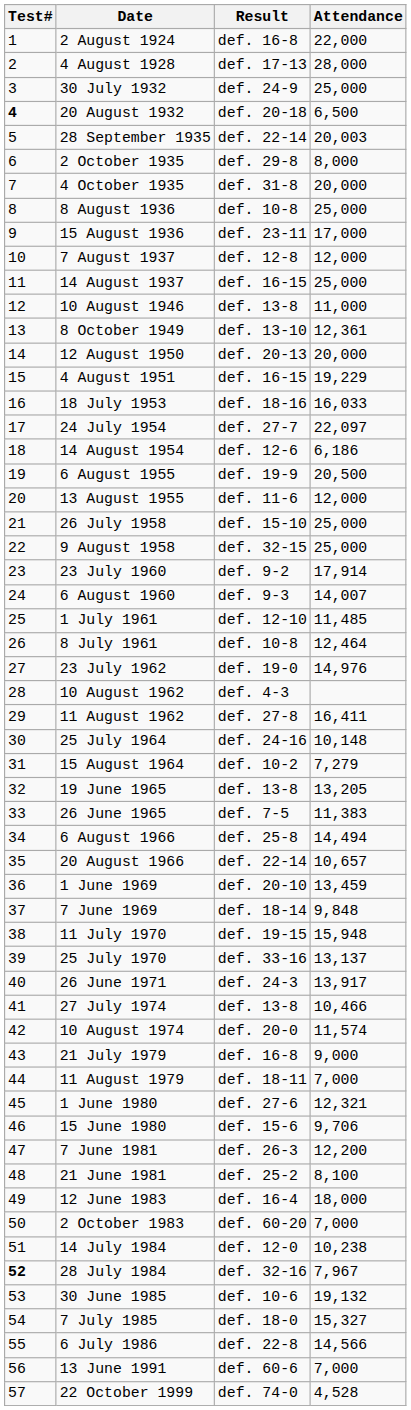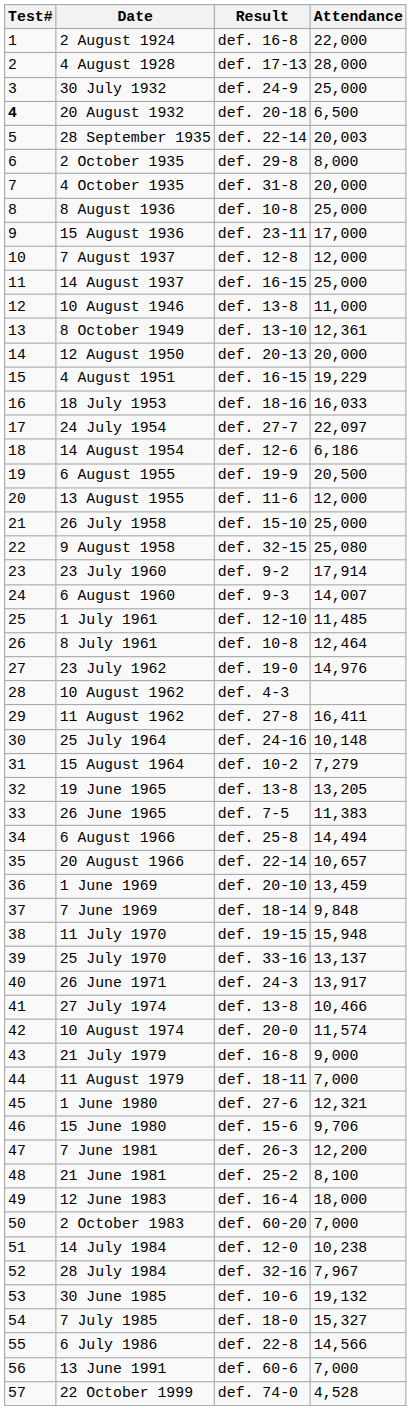 <table class="wikitable">
 <tr>
 <th>Test#</th>
 <th>Date</th>
 <th>Result</th>
 <th>Attendance</th>
 </tr>
 <tr>
 <td>1</td>
 <td>2 August 1924</td>
 <td> def.  16-8</td>
 <td>22,000</td>
 </tr>
 <tr>
 <td>2</td>
 <td>4 August 1928</td>
 <td> def.  17-13</td>
 <td>28,000</td>
 </tr>
 <tr>
 <td>3</td>
 <td>30 July 1932</td>
 <td> def.  24-9</td>
 <td>25,000</td>
 </tr>
 <tr>
 <td><strong>4</strong></td>
 <td>20 August 1932</td>
 <td> def.  20-18</td>
 <td>6,500</td>
 </tr>
 <tr>
 <td>5</td>
 <td>28 September 1935</td>
 <td> def.  22-14</td>
 <td>20,003</td>
 </tr>
 <tr>
 <td>6</td>
 <td>2 October 1935</td>
 <td> def.  29-8</td>
 <td>8,000</td>
 </tr>
 <tr>
 <td>7</td>
 <td>4 October 1935</td>
 <td> def.  31-8</td>
 <td>20,000</td>
 </tr>
 <tr>
 <td>8</td>
 <td>8 August 1936</td>
 <td> def.  10-8</td>
 <td>25,000</td>
 </tr>
 <tr>
 <td>9</td>
 <td>15 August 1936</td>
 <td> def.  23-11</td>
 <td>17,000</td>
 </tr>
 <tr>
 <td>10</td>
 <td>7 August 1937</td>
 <td> def.  12-8</td>
 <td>12,000</td>
 </tr>
 <tr>
 <td>11</td>
 <td>14 August 1937</td>
 <td> def.  16-15</td>
 <td>25,000</td>
 </tr>
 <tr>
 <td>12</td>
 <td>10 August 1946</td>
 <td> def.  13-8</td>
 <td>11,000</td>
 </tr>
 <tr>
 <td>13</td>
 <td>8 October 1949</td>
 <td> def.  13-10</td>
 <td>12,361</td>
 </tr>
 <tr>
 <td>14</td>
 <td>12 August 1950</td>
 <td> def.  20-13</td>
 <td>20,000</td>
 </tr>
 <tr>
 <td>15</td>
 <td>4 August 1951</td>
 <td> def.  16-15</td>
 <td>19,229</td>
 </tr>
 <tr>
 <td>16</td>
 <td>18 July 1953</td>
 <td> def.  18-16</td>
 <td>16,033</td>
 </tr>
 <tr>
 <td>17</td>
 <td>24 July 1954</td>
 <td> def.  27-7</td>
 <td>22,097</td>
 </tr>
 <tr>
 <td>18</td>
 <td>14 August 1954</td>
 <td> def.  12-6</td>
 <td>6,186</td>
 </tr>
 <tr>
 <td>19</td>
 <td>6 August 1955</td>
 <td> def.  19-9</td>
 <td>20,500</td>
 </tr>
 <tr>
 <td>20</td>
 <td>13 August 1955</td>
 <td> def.  11-6</td>
 <td>12,000</td>
 </tr>
 <tr>
 <td>21</td>
 <td>26 July 1958</td>
 <td> def.  15-10</td>
 <td>25,000</td>
 </tr>
 <tr>
 <td>22</td>
 <td>9 August 1958</td>
 <td> def.  32-15</td>
-<td>25,000</td>
+<td>25,080</td>
 </tr>
 <tr>
 <td>23</td>
 <td>23 July 1960</td>
 <td> def.  9-2</td>
 <td>17,914</td>
 </tr>
 <tr>
 <td>24</td>
 <td>6 August 1960</td>
 <td> def.  9-3</td>
 <td>14,007</td>
 </tr>
 <tr>
 <td>25</td>
 <td>1 July 1961</td>
 <td> def.  12-10</td>
 <td>11,485</td>
 </tr>
 <tr>
 <td>26</td>
 <td>8 July 1961</td>
 <td> def.  10-8</td>
 <td>12,464</td>
 </tr>
 <tr>
 <td>27</td>
 <td>23 July 1962</td>
 <td> def.  19-0</td>
 <td>14,976</td>
 </tr>
 <tr>
 <td>28</td>
 <td>10 August 1962</td>
 <td> def.  4-3</td>
 <td></td>
 </tr>
 <tr>
 <td>29</td>
 <td>11 August 1962</td>
 <td> def.  27-8</td>
 <td>16,411</td>
 </tr>
 <tr>
 <td>30</td>
 <td>25 July 1964</td>
 <td> def.  24-16</td>
 <td>10,148</td>
 </tr>
 <tr>
 <td>31</td>
 <td>15 August 1964</td>
 <td> def.  10-2</td>
 <td>7,279</td>
 </tr>
 <tr>
 <td>32</td>
 <td>19 June 1965</td>
 <td> def.  13-8</td>
 <td>13,205</td>
 </tr>
 <tr>
 <td>33</td>
 <td>26 June 1965</td>
 <td> def.  7-5</td>
 <td>11,383</td>
 </tr>
 <tr>
 <td>34</td>
 <td>6 August 1966</td>
 <td> def.  25-8</td>
 <td>14,494</td>
 </tr>
 <tr>
 <td>35</td>
 <td>20 August 1966</td>
 <td> def.  22-14</td>
 <td>10,657</td>
 </tr>
 <tr>
 <td>36</td>
 <td>1 June 1969</td>
 <td> def.  20-10</td>
 <td>13,459</td>
 </tr>
 <tr>
 <td>37</td>
 <td>7 June 1969</td>
 <td> def.  18-14</td>
 <td>9,848</td>
 </tr>
 <tr>
 <td>38</td>
 <td>11 July 1970</td>
 <td> def.  19-15</td>
 <td>15,948</td>
 </tr>
 <tr>
 <td>39</td>
 <td>25 July 1970</td>
 <td> def.  33-16</td>
 <td>13,137</td>
 </tr>
 <tr>
 <td>40</td>
 <td>26 June 1971</td>
 <td> def.  24-3</td>
 <td>13,917</td>
 </tr>
 <tr>
 <td>41</td>
 <td>27 July 1974</td>
 <td> def.  13-8</td>
 <td>10,466</td>
 </tr>
 <tr>
 <td>42</td>
 <td>10 August 1974</td>
 <td> def.  20-0</td>
 <td>11,574</td>
 </tr>
 <tr>
 <td>43</td>
 <td>21 July 1979</td>
 <td> def.  16-8</td>
 <td>9,000</td>
 </tr>
 <tr>
 <td>44</td>
 <td>11 August 1979</td>
 <td> def.  18-11</td>
 <td>7,000</td>
 </tr>
 <tr>
 <td>45</td>
 <td>1 June 1980</td>
 <td> def.  27-6</td>
 <td>12,321</td>
 </tr>
 <tr>
 <td>46</td>
 <td>15 June 1980</td>
 <td> def.  15-6</td>
 <td>9,706</td>
 </tr>
 <tr>
 <td>47</td>
 <td>7 June 1981</td>
 <td> def.  26-3</td>
 <td>12,200</td>
 </tr>
 <tr>
 <td>48</td>
 <td>21 June 1981</td>
 <td> def.  25-2</td>
 <td>8,100</td>
 </tr>
 <tr>
 <td>49</td>
 <td>12 June 1983</td>
 <td> def.  16-4</td>
 <td>18,000</td>
 </tr>
 <tr>
 <td>50</td>
 <td>2 October 1983</td>
 <td> def.  60-20</td>
 <td>7,000</td>
 </tr>
 <tr>
 <td>51</td>
 <td>14 July 1984</td>
 <td> def.  12-0</td>
 <td>10,238</td>
 </tr>
 <tr>
-<td><strong>52</strong></td>
+<td>52</td>
 <td>28 July 1984</td>
 <td> def.  32-16</td>
 <td>7,967</td>
 </tr>
 <tr>
 <td>53</td>
 <td>30 June 1985</td>
 <td> def.  10-6</td>
 <td>19,132</td>
 </tr>
 <tr>
 <td>54</td>
 <td>7 July 1985</td>
 <td> def.  18-0</td>
 <td>15,327</td>
 </tr>
 <tr>
 <td>55</td>
 <td>6 July 1986</td>
 <td> def.  22-8</td>
 <td>14,566</td>
 </tr>
 <tr>
 <td>56</td>
 <td>13 June 1991</td>
 <td> def.  60-6</td>
 <td>7,000</td>
 </tr>
 <tr>
 <td>57</td>
 <td>22 October 1999</td>
 <td> def.  74-0</td>
 <td>4,528</td>
 </tr>
 </table>
